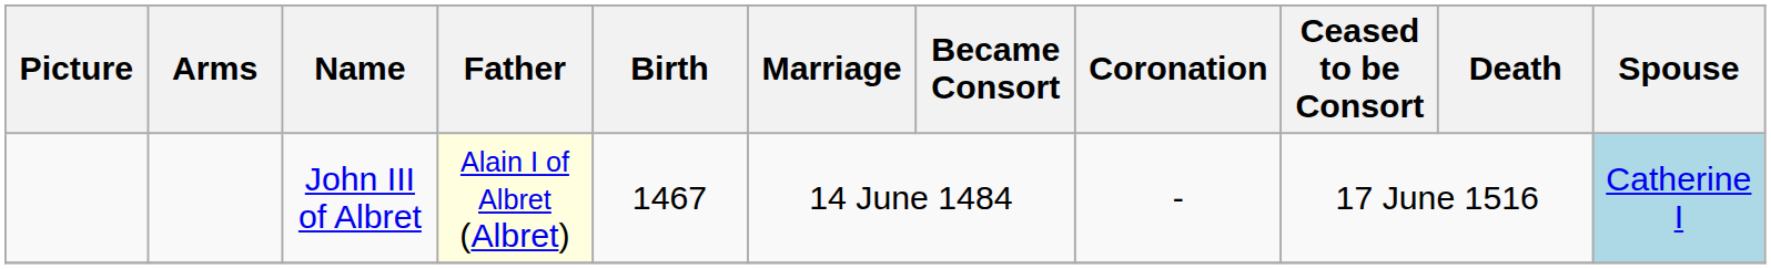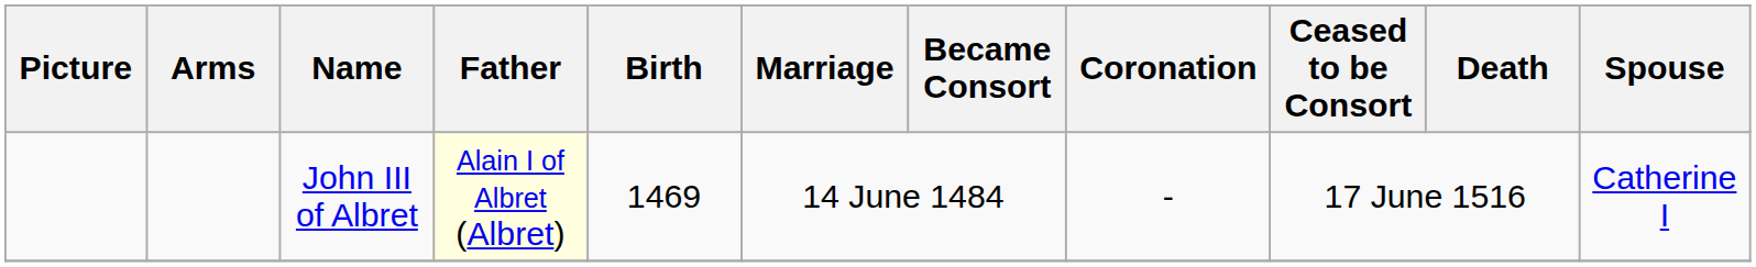 <table width=95% class="wikitable">
 <tr>
 <th width = "7%">Picture</th>
 <th width = "7%">Arms</th>
 <th width = "8%">Name</th>
 <th width = "8%">Father</th>
 <th width = "8%">Birth</th>
 <th width = "8%">Marriage</th>
 <th width = "8%">Became Consort</th>
 <th width = "7%">Coronation</th>
 <th width = "7%">Ceased to be Consort</th>
 <th width = "8%">Death</th>
 <th width = "6%">Spouse</th>
 </tr>
 <tr>
 <td align="center"></td>
 <td align="center"></td>
 <td align="center"><a href='#'>John III of Albret</a></td>
 <td align="center" style="background: lightyellow;"><small><a href='#'>Alain I of Albret</a></small><br>(<a href='#'>Albret</a>)</td>
-<td align="center">1467</td>
+<td align="center">1469</td>
 <td align="center" colspan="2">14 June 1484</td>
 <td align="center">-</td>
 <td align="center" colspan="2">17 June 1516</td>
-<td align="center" style="background: lightblue;"><a href='#'>Catherine I</a></td>
+<td align="center"><a href='#'>Catherine I</a></td>
 </tr>
 <tr>
 </tr>
 </table>
